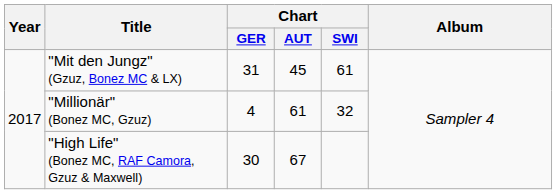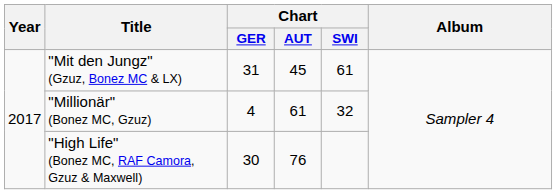 <table class="wikitable">
 <tr>
 <th width="28" rowspan="2">Year</th>
 <th width="187" rowspan="2">Title</th>
 <th colspan="3">Chart</th>
 <th width="187" rowspan="2">Album</th>
 </tr>
 <tr>
 <th scope="col" style="width:3em;font-size:90%;"><a href='#'>GER</a><br></th>
 <th scope="col" style="width:3em;font-size:90%;"><a href='#'>AUT</a><br></th>
 <th scope="col" style="width:3em;font-size:90%;"><a href='#'>SWI</a><br></th>
 </tr>
 <tr>
 <td rowspan=3>2017</td>
 <td>"Mit den Jungz" <br><small>(Gzuz, <a href='#'>Bonez MC</a> & LX)</small></td>
 <td align="center">31</td>
 <td align="center">45</td>
 <td align="center">61</td>
 <td align="center" rowspan=3><em>Sampler 4</em></td>
 </tr>
 <tr>
 <td>"Millionär" <br><small>(Bonez MC, Gzuz)</small></td>
 <td align="center">4</td>
 <td align="center">61</td>
 <td align="center">32</td>
 </tr>
 <tr>
 <td>"High Life" <br><small>(Bonez MC, <a href='#'>RAF Camora</a>, Gzuz & Maxwell)</small></td>
 <td align="center">30</td>
-<td align="center">67</td>
+<td align="center">76</td>
 <td align="center"></td>
 </tr>
 </table>
